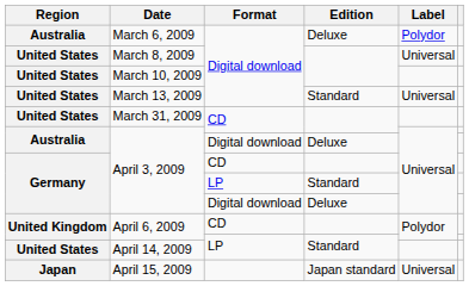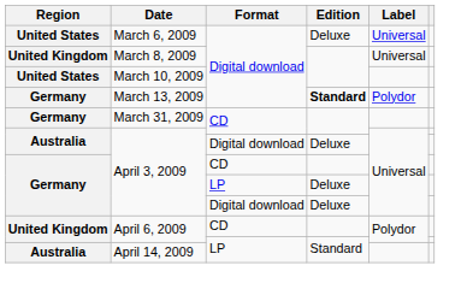 <table class="wikitable plainrowheaders">
 <tr>
 <th scope="col">Region</th>
 <th scope="col">Date</th>
 <th scope="col">Format</th>
 <th scope="col">Edition</th>
 <th scope="col">Label</th>
 <th scope="col"></th>
 </tr>
 <tr>
-<th scope="row">Australia</th>
+<th scope="row">United States</th>
 <td>March 6, 2009</td>
 <td rowspan="4"><a href='#'>Digital download</a></td>
 <td>Deluxe</td>
-<td><a href='#'>Polydor</a></td>
+<td><a href='#'>Universal</a></td>
 <td align="center"></td>
 </tr>
 <tr>
-<th scope="row">United States</th>
+<th scope="row">United Kingdom</th>
 <td>March 8, 2009</td>
 <td rowspan="2"></td>
 <td>Universal</td>
 <td align="center"></td>
 </tr>
 <tr>
 <th scope="row">United States</th>
 <td>March 10, 2009</td>
 <td></td>
 <td align="center"></td>
 </tr>
 <tr>
-<th scope="row">United States</th>
+<th scope="row">Germany</th>
 <td>March 13, 2009</td>
-<td>Standard</td>
-<td>Universal</td>
+<td><strong>Standard</strong></td>
+<td><a href='#'>Polydor</a></td>
 <td align="center"></td>
 </tr>
 <tr>
-<th scope="row">United States</th>
+<th scope="row">Germany</th>
 <td>March 31, 2009</td>
 <td rowspan="2"><a href='#'>CD</a></td>
 <td rowspan="2"></td>
 <td></td>
 <td align="center"></td>
 </tr>
 <tr>
 <th scope="row" rowspan="2">Australia</th>
 <td rowspan="5">April 3, 2009</td>
 <td rowspan="5">Universal</td>
 <td align="center"></td>
 </tr>
 <tr>
 <td>Digital download</td>
 <td>Deluxe</td>
 <td align="center"></td>
 </tr>
 <tr>
 <th scope="row" rowspan="3">Germany</th>
 <td>CD</td>
 <td></td>
 <td align="center"></td>
 </tr>
 <tr>
 <td><a href='#'>LP</a></td>
-<td>Standard</td>
+<td>Deluxe</td>
 <td align="center"></td>
 </tr>
 <tr>
 <td>Digital download</td>
 <td>Deluxe</td>
 <td align="center"></td>
 </tr>
 <tr>
 <th scope="row" rowspan="2">United Kingdom</th>
 <td rowspan="2">April 6, 2009</td>
 <td>CD</td>
 <td></td>
 <td rowspan="2">Polydor</td>
 <td align="center"></td>
 </tr>
 <tr>
 <td rowspan="2">LP</td>
 <td rowspan="2">Standard</td>
 <td align="center"></td>
 </tr>
 <tr>
-<th scope="row">United States</th>
+<th scope="row">Australia</th>
 <td>April 14, 2009</td>
 <td></td>
 <td align="center"></td>
 </tr>
-<tr>
-<th scope="row">Japan</th>
-<td>April 15, 2009</td>
-<td></td>
-<td>Japan standard</td>
-<td>Universal</td>
-<td align="center"></td>
-</tr>
 </table>
